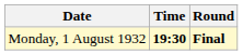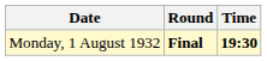 <table class="wikitable">
 <tr>
 <th>Date</th>
+<th>Round</th>
 <th>Time</th>
-<th>Round</th>
 </tr>
 <tr style=background:lemonchiffon>
 <td>Monday, 1 August 1932</td>
+<td><strong>Final</strong></td>
 <td><strong>19:30</strong></td>
-<td><strong>Final</strong></td>
 </tr>
 </table>
